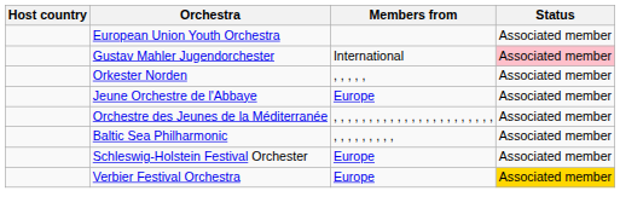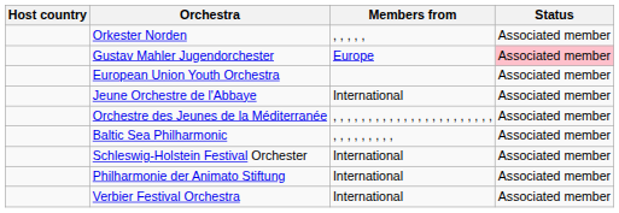 <table class="wikitable">
 <tr>
 <th>Host country</th>
 <th>Orchestra</th>
 <th>Members from</th>
 <th>Status</th>
 </tr>
 <tr>
 <td></td>
+<td><a href='#'>Orkester Norden</a></td>
+<td>, , , , , </td>
+<td>Associated member</td>
+</tr>
+<tr>
+<td></td>
+<td><a href='#'>Gustav Mahler Jugendorchester</a></td>
+<td><a href='#'>Europe</a></td>
+<td style="background: pink;">Associated member</td>
+</tr>
+<tr>
+<td></td>
 <td><a href='#'>European Union Youth Orchestra</a></td>
 <td></td>
 <td>Associated member</td>
 </tr>
 <tr>
 <td></td>
-<td><a href='#'>Gustav Mahler Jugendorchester</a></td>
+<td><a href='#'>Jeune Orchestre de l'Abbaye</a></td>
 <td>International</td>
-<td style="background: pink;">Associated member</td>
-</tr>
-<tr>
-<td></td>
-<td><a href='#'>Orkester Norden</a></td>
-<td>, , , , , </td>
-<td>Associated member</td>
-</tr>
-<tr>
-<td></td>
-<td><a href='#'>Jeune Orchestre de l'Abbaye</a></td>
-<td><a href='#'>Europe</a></td>
 <td>Associated member</td>
 </tr>
 <tr>
 <td></td>
 <td><a href='#'>Orchestre des Jeunes de la Méditerranée</a></td>
 <td>, , , , , , , , , , , , , , , , , , , , , , , </td>
 <td>Associated member</td>
 </tr>
 <tr>
 <td></td>
 <td><a href='#'>Baltic Sea Philharmonic</a></td>
 <td>, , , , , , , , , </td>
 <td>Associated member</td>
 </tr>
 <tr>
 <td></td>
 <td><a href='#'>Schleswig-Holstein Festival</a> Orchester</td>
-<td><a href='#'>Europe</a></td>
+<td>International</td>
+<td>Associated member</td>
+</tr>
+<tr>
+<td></td>
+<td><a href='#'>Philharmonie der Animato Stiftung</a></td>
+<td>International</td>
 <td>Associated member</td>
 </tr>
 <tr>
 <td></td>
 <td><a href='#'>Verbier Festival Orchestra</a></td>
-<td><a href='#'>Europe</a></td>
-<td style="background: gold;">Associated member</td>
+<td>International</td>
+<td>Associated member</td>
 </tr>
 </table>
